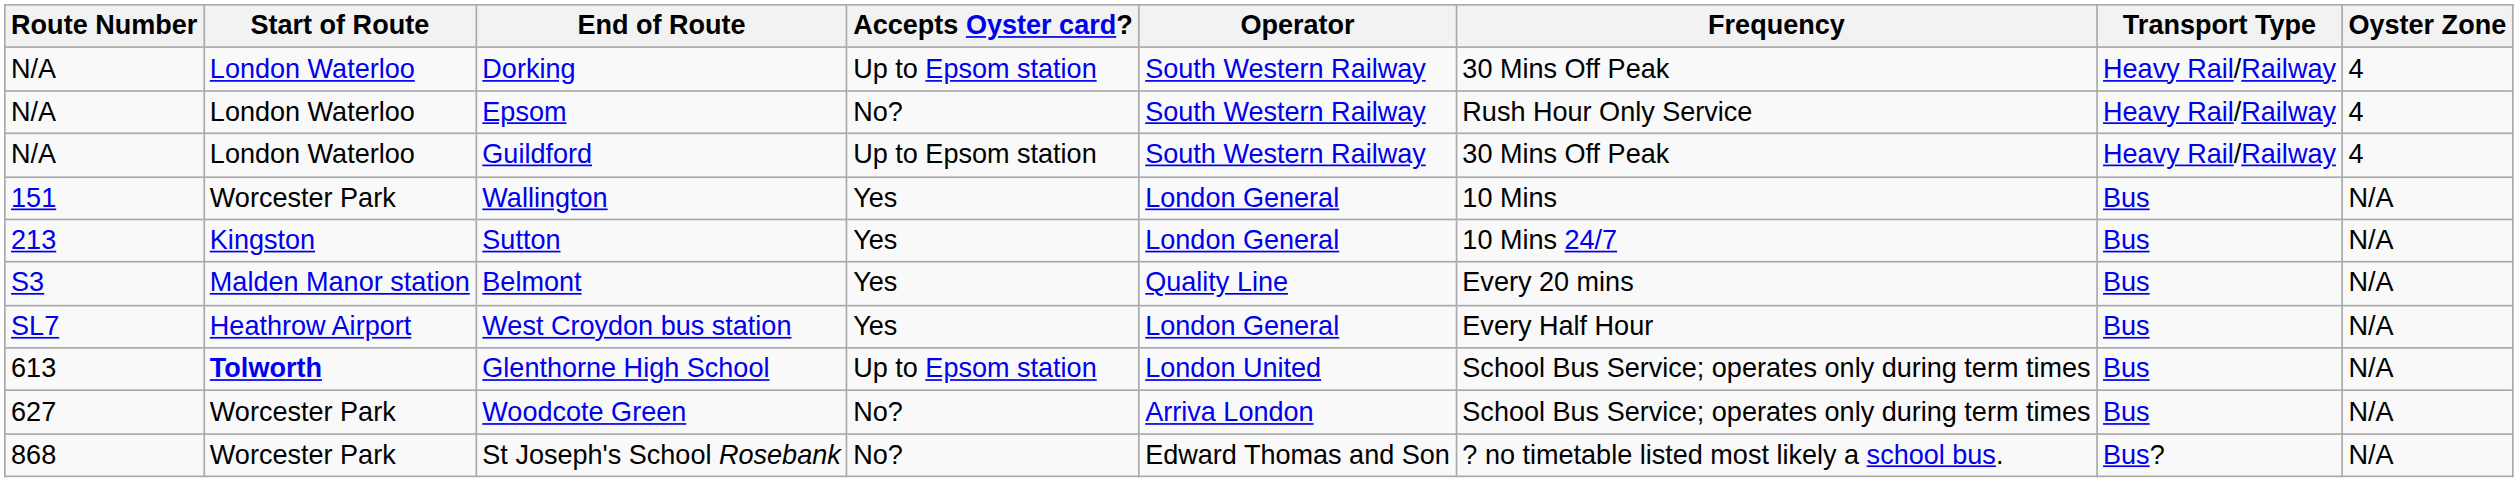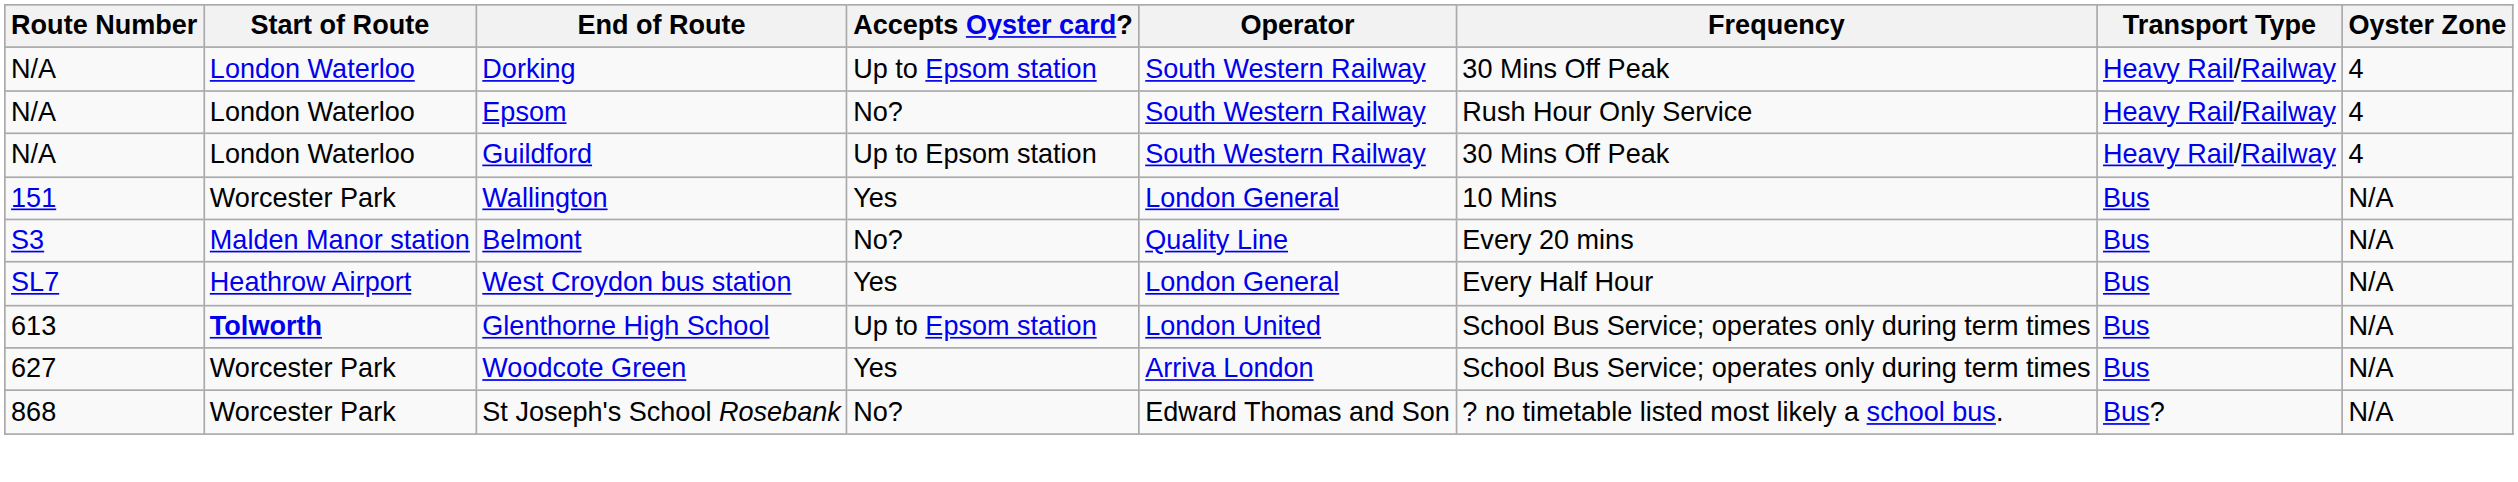 <table class="wikitable sortable mw-collapsible">
 <tr>
 <th>Route Number</th>
 <th>Start of Route</th>
 <th>End of Route</th>
 <th>Accepts <a href='#'>Oyster card</a>?</th>
 <th>Operator</th>
 <th>Frequency</th>
 <th>Transport Type</th>
 <th>Oyster Zone</th>
 </tr>
 <tr>
 <td>N/A</td>
 <td><a href='#'>London Waterloo</a></td>
 <td><a href='#'>Dorking</a></td>
 <td>Up to <a href='#'>Epsom station</a></td>
 <td><a href='#'>South Western Railway</a></td>
 <td>30 Mins Off Peak</td>
 <td><a href='#'>Heavy Rail</a>/<a href='#'>Railway</a></td>
 <td>4</td>
 </tr>
 <tr>
 <td>N/A</td>
 <td>London Waterloo</td>
 <td><a href='#'>Epsom</a></td>
 <td>No?</td>
 <td><a href='#'>South Western Railway</a></td>
 <td>Rush Hour Only Service</td>
 <td><a href='#'>Heavy Rail</a>/<a href='#'>Railway</a></td>
 <td>4</td>
 </tr>
 <tr>
 <td>N/A</td>
 <td>London Waterloo</td>
 <td><a href='#'>Guildford</a></td>
 <td>Up to Epsom station</td>
 <td><a href='#'>South Western Railway</a></td>
 <td>30 Mins Off Peak</td>
 <td><a href='#'>Heavy Rail</a>/<a href='#'>Railway</a></td>
 <td>4</td>
 </tr>
 <tr>
 <td><a href='#'>151</a></td>
 <td>Worcester Park</td>
 <td><a href='#'>Wallington</a></td>
 <td>Yes</td>
 <td><a href='#'>London General</a></td>
 <td>10 Mins</td>
 <td><a href='#'>Bus</a></td>
 <td>N/A</td>
 </tr>
 <tr>
-<td><a href='#'>213</a></td>
-<td><a href='#'>Kingston</a></td>
-<td><a href='#'>Sutton</a></td>
-<td>Yes</td>
-<td><a href='#'>London General</a></td>
-<td>10 Mins <a href='#'>24/7</a></td>
-<td><a href='#'>Bus</a></td>
-<td>N/A</td>
-</tr>
-<tr>
 <td><a href='#'>S3</a></td>
 <td><a href='#'>Malden Manor station</a></td>
 <td><a href='#'>Belmont</a></td>
-<td>Yes</td>
+<td>No?</td>
 <td><a href='#'>Quality Line</a></td>
 <td>Every 20 mins</td>
 <td><a href='#'>Bus</a></td>
 <td>N/A</td>
 </tr>
 <tr>
 <td><a href='#'>SL7</a></td>
 <td><a href='#'>Heathrow Airport</a></td>
 <td><a href='#'>West Croydon bus station</a></td>
 <td>Yes</td>
 <td><a href='#'>London General</a></td>
 <td>Every Half Hour</td>
 <td><a href='#'>Bus</a></td>
 <td>N/A</td>
 </tr>
 <tr>
 <td>613</td>
 <td><strong><a href='#'>Tolworth</a></strong></td>
 <td><a href='#'>Glenthorne High School</a></td>
 <td>Up to <a href='#'>Epsom station</a></td>
 <td><a href='#'>London United</a></td>
 <td>School Bus Service; operates only during term times</td>
 <td><a href='#'>Bus</a></td>
 <td>N/A</td>
 </tr>
 <tr>
 <td>627</td>
 <td>Worcester Park</td>
 <td><a href='#'>Woodcote Green</a></td>
-<td>No?</td>
+<td>Yes</td>
 <td><a href='#'>Arriva London</a></td>
 <td>School Bus Service; operates only during term times</td>
 <td><a href='#'>Bus</a></td>
 <td>N/A</td>
 </tr>
 <tr>
 <td>868</td>
 <td>Worcester Park</td>
 <td>St Joseph's School <em>Rosebank</em></td>
 <td>No?</td>
 <td>Edward Thomas and Son</td>
 <td>? no timetable listed most likely a <a href='#'>school bus</a>.</td>
 <td><a href='#'>Bus</a>?</td>
 <td>N/A</td>
 </tr>
 </table>
